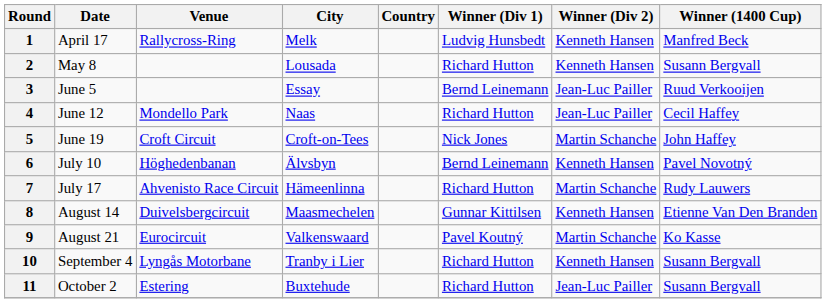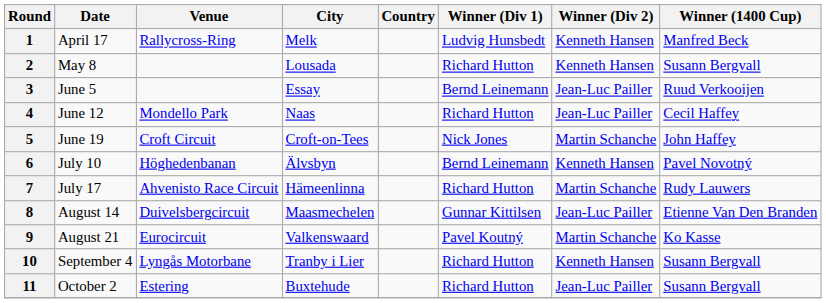 <table class="wikitable" style="font-size: 85%;">
 <tr>
 <th>Round</th>
 <th>Date</th>
 <th>Venue</th>
 <th>City</th>
 <th>Country</th>
 <th>Winner (Div 1)</th>
 <th>Winner (Div 2)</th>
 <th>Winner (1400 Cup)</th>
 </tr>
 <tr>
 <th>1</th>
 <td>April 17</td>
 <td><a href='#'>Rallycross-Ring</a></td>
 <td><a href='#'>Melk</a></td>
 <td></td>
 <td> <a href='#'>Ludvig Hunsbedt</a></td>
 <td> <a href='#'>Kenneth Hansen</a></td>
 <td> <a href='#'>Manfred Beck</a></td>
 </tr>
 <tr>
 <th>2</th>
 <td>May 8</td>
 <td></td>
 <td><a href='#'>Lousada</a></td>
 <td></td>
 <td> <a href='#'>Richard Hutton</a></td>
 <td> <a href='#'>Kenneth Hansen</a></td>
 <td> <a href='#'>Susann Bergvall</a></td>
 </tr>
 <tr>
 <th>3</th>
 <td>June 5</td>
 <td></td>
 <td><a href='#'>Essay</a></td>
 <td></td>
 <td> <a href='#'>Bernd Leinemann</a></td>
 <td> <a href='#'>Jean-Luc Pailler</a></td>
 <td> <a href='#'>Ruud Verkooijen</a></td>
 </tr>
 <tr>
 <th>4</th>
 <td>June 12</td>
 <td><a href='#'>Mondello Park</a></td>
 <td><a href='#'>Naas</a></td>
 <td></td>
 <td> <a href='#'>Richard Hutton</a></td>
 <td> <a href='#'>Jean-Luc Pailler</a></td>
 <td> <a href='#'>Cecil Haffey</a></td>
 </tr>
 <tr>
 <th>5</th>
 <td>June 19</td>
 <td><a href='#'>Croft Circuit</a></td>
 <td><a href='#'>Croft-on-Tees</a></td>
 <td></td>
 <td> <a href='#'>Nick Jones</a></td>
 <td> <a href='#'>Martin Schanche</a></td>
 <td> <a href='#'>John Haffey</a></td>
 </tr>
 <tr>
 <th>6</th>
 <td>July 10</td>
 <td><a href='#'>Höghedenbanan</a></td>
 <td><a href='#'>Älvsbyn</a></td>
 <td></td>
 <td> <a href='#'>Bernd Leinemann</a></td>
 <td> <a href='#'>Kenneth Hansen</a></td>
 <td> <a href='#'>Pavel Novotný</a></td>
 </tr>
 <tr>
 <th>7</th>
 <td>July 17</td>
 <td><a href='#'>Ahvenisto Race Circuit</a></td>
 <td><a href='#'>Hämeenlinna</a></td>
 <td></td>
 <td> <a href='#'>Richard Hutton</a></td>
 <td> <a href='#'>Martin Schanche</a></td>
 <td> <a href='#'>Rudy Lauwers</a></td>
 </tr>
 <tr>
 <th>8</th>
 <td>August 14</td>
 <td><a href='#'>Duivelsbergcircuit</a></td>
 <td><a href='#'>Maasmechelen</a></td>
 <td></td>
 <td> <a href='#'>Gunnar Kittilsen</a></td>
-<td> <a href='#'>Kenneth Hansen</a></td>
+<td> <a href='#'>Jean-Luc Pailler</a></td>
 <td> <a href='#'>Etienne Van Den Branden</a></td>
 </tr>
 <tr>
 <th>9</th>
 <td>August 21</td>
 <td><a href='#'>Eurocircuit</a></td>
 <td><a href='#'>Valkenswaard</a></td>
 <td></td>
 <td> <a href='#'>Pavel Koutný</a></td>
 <td> <a href='#'>Martin Schanche</a></td>
 <td> <a href='#'>Ko Kasse</a></td>
 </tr>
 <tr>
 <th>10</th>
 <td>September 4</td>
 <td><a href='#'>Lyngås Motorbane</a></td>
 <td><a href='#'>Tranby i Lier</a></td>
 <td></td>
 <td> <a href='#'>Richard Hutton</a></td>
 <td> <a href='#'>Kenneth Hansen</a></td>
 <td> <a href='#'>Susann Bergvall</a></td>
 </tr>
 <tr>
 <th>11</th>
 <td>October 2</td>
 <td><a href='#'>Estering</a></td>
 <td><a href='#'>Buxtehude</a></td>
 <td></td>
 <td> <a href='#'>Richard Hutton</a></td>
 <td> <a href='#'>Jean-Luc Pailler</a></td>
 <td> <a href='#'>Susann Bergvall</a></td>
 </tr>
 <tr>
 </tr>
 </table>
